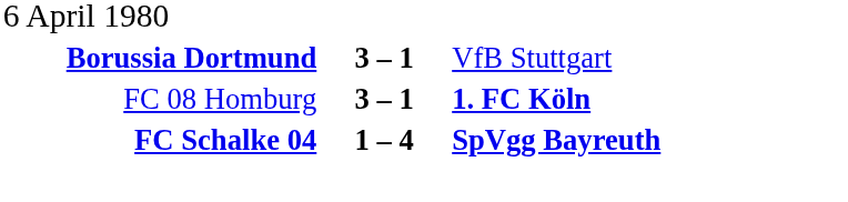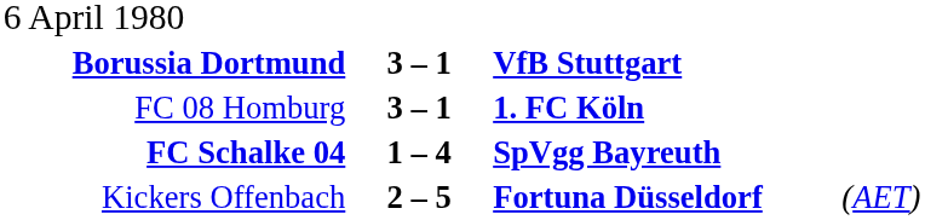 <table width=100% cellspacing=1>
 <tr>
 <th width=25%></th>
 <th width=10%></th>
 <th width=25%></th>
 <th></th>
 </tr>
 <tr>
 <td>6 April 1980</td>
 </tr>
 <tr style=font-size:90%>
 <td align=right><strong><a href='#'>Borussia Dortmund</a></strong></td>
 <td align=center><strong>3 – 1</strong></td>
-<td><a href='#'>VfB Stuttgart</a></td>
+<td><strong><a href='#'>VfB Stuttgart</a></strong></td>
 </tr>
 <tr style=font-size:90%>
 <td align=right><a href='#'>FC 08 Homburg</a></td>
 <td align=center><strong>3 – 1</strong></td>
 <td><strong><a href='#'>1. FC Köln</a></strong></td>
 </tr>
 <tr style=font-size:90%>
 <td align=right><strong><a href='#'>FC Schalke 04</a></strong></td>
 <td align=center><strong>1 – 4</strong></td>
 <td><strong><a href='#'>SpVgg Bayreuth</a></strong></td>
 </tr>
+<tr style=font-size:90%>
+<td align=right><a href='#'>Kickers Offenbach</a></td>
+<td align=center><strong>2 – 5</strong></td>
+<td><strong><a href='#'>Fortuna Düsseldorf</a></strong></td>
+<td><em>(<a href='#'>AET</a>)</em></td>
+</tr>
 </table>
